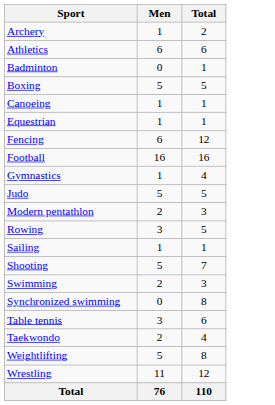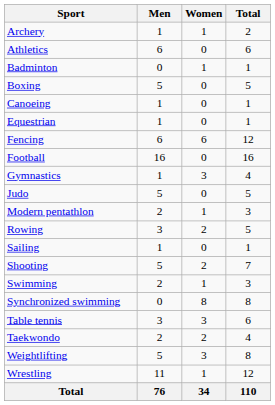 <table class="wikitable sortable" style="text-align:center;">
 <tr>
 <th scope="col" width=180>Sport</th>
 <th scope="col" width=55>Men</th>
+<th scope="col" width=55>Women</th>
 <th scope="col" width=55>Total</th>
 </tr>
 <tr>
 <td align=left><a href='#'>Archery</a></td>
+<td>1</td>
 <td>1</td>
 <td>2</td>
 </tr>
 <tr>
 <td align=left><a href='#'>Athletics</a></td>
 <td>6</td>
+<td>0</td>
 <td>6</td>
 </tr>
 <tr>
 <td align=left><a href='#'>Badminton</a></td>
 <td>0</td>
 <td>1</td>
+<td>1</td>
 </tr>
 <tr>
 <td align=left><a href='#'>Boxing</a></td>
 <td>5</td>
+<td>0</td>
 <td>5</td>
 </tr>
 <tr>
 <td align=left><a href='#'>Canoeing</a></td>
 <td>1</td>
+<td>0</td>
 <td>1</td>
 </tr>
 <tr>
 <td align=left><a href='#'>Equestrian</a></td>
 <td>1</td>
+<td>0</td>
 <td>1</td>
 </tr>
 <tr>
 <td align=left><a href='#'>Fencing</a></td>
+<td>6</td>
 <td>6</td>
 <td>12</td>
 </tr>
 <tr>
 <td align=left><a href='#'>Football</a></td>
 <td>16</td>
+<td>0</td>
 <td>16</td>
 </tr>
 <tr>
 <td align=left><a href='#'>Gymnastics</a></td>
 <td>1</td>
+<td>3</td>
 <td>4</td>
 </tr>
 <tr>
 <td align=left><a href='#'>Judo</a></td>
 <td>5</td>
+<td>0</td>
 <td>5</td>
 </tr>
 <tr>
 <td align=left><a href='#'>Modern pentathlon</a></td>
 <td>2</td>
+<td>1</td>
 <td>3</td>
 </tr>
 <tr>
 <td align=left><a href='#'>Rowing</a></td>
 <td>3</td>
+<td>2</td>
 <td>5</td>
 </tr>
 <tr>
 <td align=left><a href='#'>Sailing</a></td>
 <td>1</td>
+<td>0</td>
 <td>1</td>
 </tr>
 <tr>
 <td align=left><a href='#'>Shooting</a></td>
 <td>5</td>
+<td>2</td>
 <td>7</td>
 </tr>
 <tr>
 <td align=left><a href='#'>Swimming</a></td>
 <td>2</td>
+<td>1</td>
 <td>3</td>
 </tr>
 <tr>
 <td align=left><a href='#'>Synchronized swimming</a></td>
 <td>0</td>
 <td>8</td>
+<td>8</td>
 </tr>
 <tr>
 <td align=left><a href='#'>Table tennis</a></td>
+<td>3</td>
 <td>3</td>
 <td>6</td>
 </tr>
 <tr>
 <td align=left><a href='#'>Taekwondo</a></td>
 <td>2</td>
+<td>2</td>
 <td>4</td>
 </tr>
 <tr>
 <td align=left><a href='#'>Weightlifting</a></td>
 <td>5</td>
+<td>3</td>
 <td>8</td>
 </tr>
 <tr>
 <td align=left><a href='#'>Wrestling</a></td>
 <td>11</td>
+<td>1</td>
 <td>12</td>
 </tr>
 <tr class="sortbottom">
 <th>Total</th>
 <th>76</th>
+<th>34</th>
 <th>110</th>
 </tr>
 </table>
